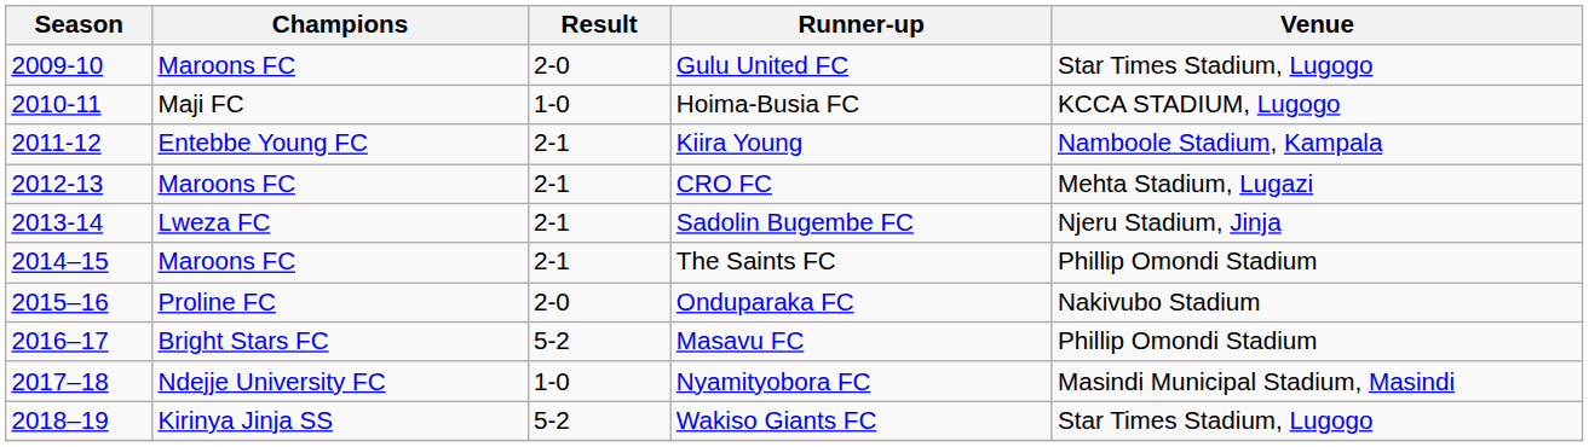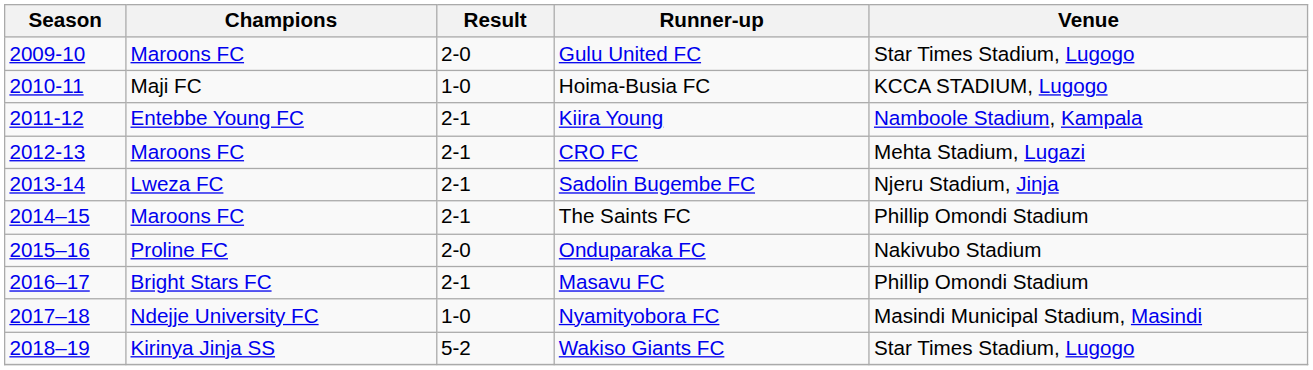 <table class="wikitable" style="width:80%; font-size:100%">
 <tr>
 <th width="100px">Season</th>
 <th width="300px">Champions</th>
 <th width="100px">Result</th>
 <th width="300px">Runner-up</th>
 <th width="450px">Venue</th>
 </tr>
 <tr>
 <td><a href='#'>2009-10</a></td>
 <td><a href='#'>Maroons FC</a></td>
 <td>2-0</td>
 <td><a href='#'>Gulu United FC</a></td>
 <td>Star Times Stadium, <a href='#'>Lugogo</a></td>
 </tr>
 <tr>
 <td><a href='#'>2010-11</a></td>
 <td>Maji FC</td>
 <td>1-0</td>
 <td>Hoima-Busia FC</td>
 <td>KCCA STADIUM, <a href='#'>Lugogo</a></td>
 </tr>
 <tr>
 <td><a href='#'>2011-12</a></td>
 <td><a href='#'>Entebbe Young FC</a></td>
 <td>2-1</td>
 <td><a href='#'>Kiira Young</a></td>
 <td><a href='#'>Namboole Stadium</a>, <a href='#'>Kampala</a></td>
 </tr>
 <tr>
 <td><a href='#'>2012-13</a></td>
 <td><a href='#'>Maroons FC</a></td>
 <td>2-1</td>
 <td><a href='#'>CRO FC</a></td>
 <td>Mehta Stadium, <a href='#'>Lugazi</a></td>
 </tr>
 <tr>
 <td><a href='#'>2013-14</a></td>
 <td><a href='#'>Lweza FC</a></td>
 <td>2-1</td>
 <td><a href='#'>Sadolin Bugembe FC</a></td>
 <td>Njeru Stadium, <a href='#'>Jinja</a></td>
 </tr>
 <tr>
 <td><a href='#'>2014–15</a></td>
 <td><a href='#'>Maroons FC</a></td>
 <td>2-1</td>
 <td>The Saints FC</td>
 <td>Phillip Omondi Stadium</td>
 </tr>
 <tr>
 <td><a href='#'>2015–16</a></td>
 <td><a href='#'>Proline FC</a></td>
 <td>2-0</td>
 <td><a href='#'>Onduparaka FC</a></td>
 <td>Nakivubo Stadium</td>
 </tr>
 <tr>
 <td><a href='#'>2016–17</a></td>
 <td><a href='#'>Bright Stars FC</a></td>
-<td>5-2</td>
+<td>2-1</td>
 <td><a href='#'>Masavu FC</a></td>
 <td>Phillip Omondi Stadium</td>
 </tr>
 <tr>
 <td><a href='#'>2017–18</a></td>
 <td><a href='#'>Ndejje University FC</a></td>
 <td>1-0</td>
 <td><a href='#'>Nyamityobora FC</a></td>
 <td>Masindi Municipal Stadium, <a href='#'>Masindi</a></td>
 </tr>
 <tr>
 <td><a href='#'>2018–19</a></td>
 <td><a href='#'>Kirinya Jinja SS</a></td>
 <td>5-2</td>
 <td><a href='#'>Wakiso Giants FC</a></td>
 <td>Star Times Stadium, <a href='#'>Lugogo</a></td>
 </tr>
 <tr>
 </tr>
 </table>
